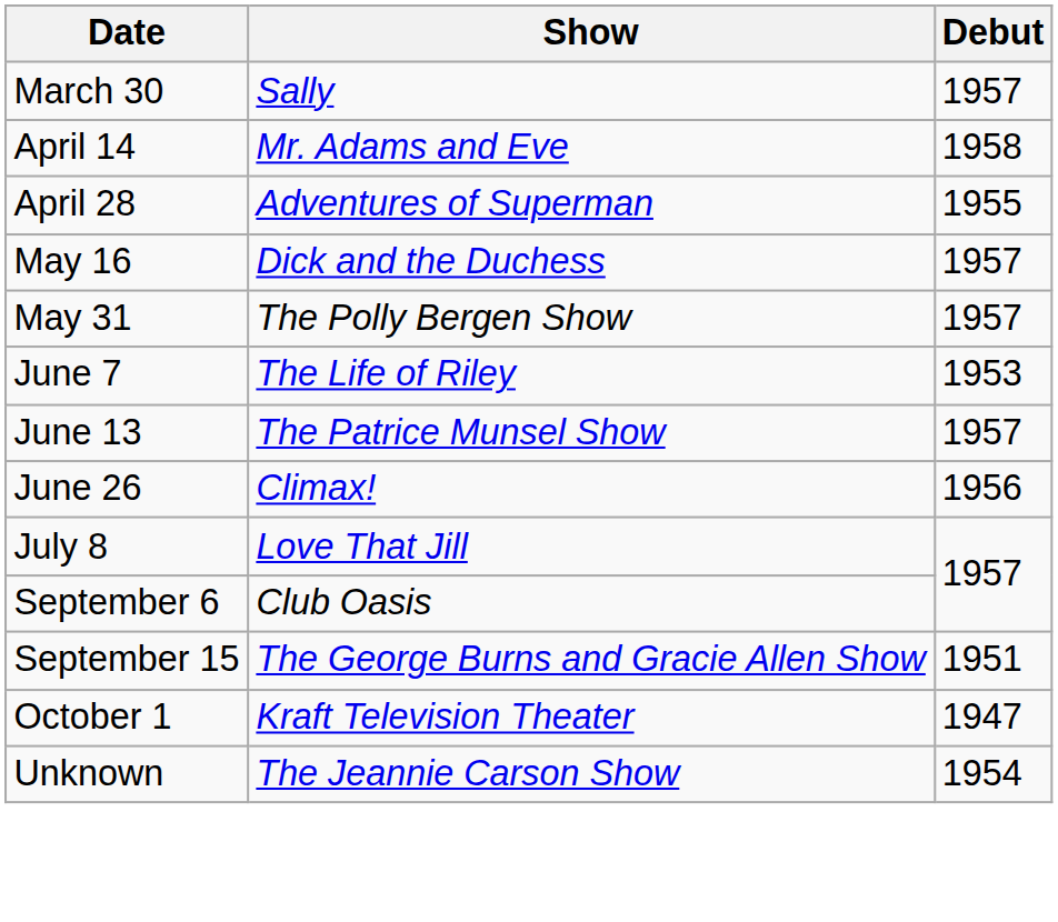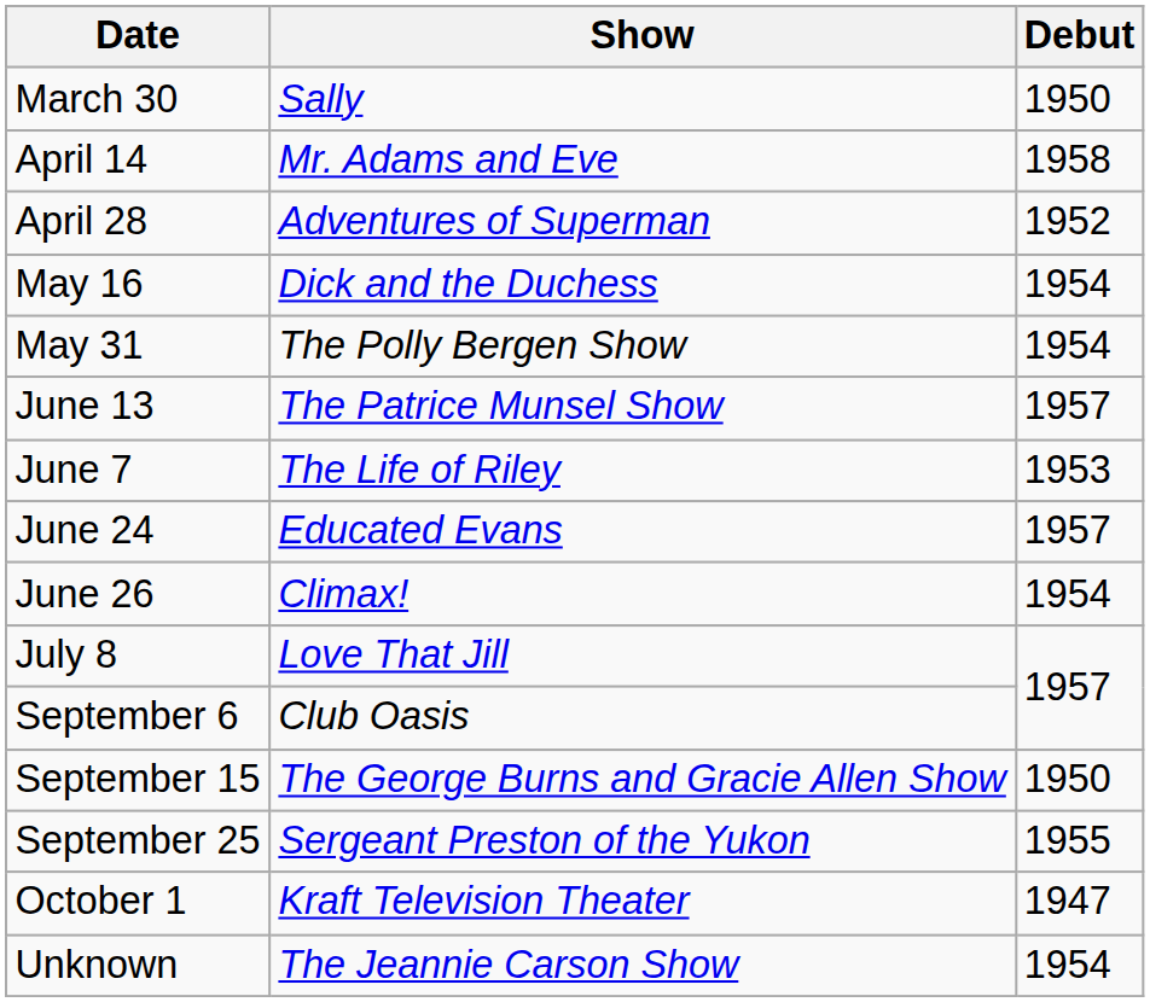 <table class="wikitable">
 <tr>
 <th>Date</th>
 <th>Show</th>
 <th>Debut</th>
 </tr>
 <tr>
 <td>March 30</td>
 <td><em><a href='#'>Sally</a></em></td>
-<td>1957</td>
+<td>1950</td>
 </tr>
 <tr>
 <td>April 14</td>
 <td><em><a href='#'>Mr. Adams and Eve</a></em></td>
 <td>1958</td>
 </tr>
 <tr>
 <td>April 28</td>
 <td><em><a href='#'>Adventures of Superman</a></em></td>
-<td>1955</td>
+<td>1952</td>
 </tr>
 <tr>
 <td>May 16</td>
 <td><em><a href='#'>Dick and the Duchess</a></em></td>
-<td>1957</td>
+<td>1954</td>
 </tr>
 <tr>
 <td>May 31</td>
 <td><em>The Polly Bergen Show</em></td>
+<td>1954</td>
+</tr>
+<tr>
+<td>June 13</td>
+<td><em><a href='#'>The Patrice Munsel Show</a></em></td>
 <td>1957</td>
 </tr>
 <tr>
 <td>June 7</td>
 <td><em><a href='#'>The Life of Riley</a></em></td>
 <td>1953</td>
 </tr>
 <tr>
-<td>June 13</td>
-<td><em><a href='#'>The Patrice Munsel Show</a></em></td>
+<td>June 24</td>
+<td><em><a href='#'>Educated Evans</a></em></td>
 <td>1957</td>
 </tr>
 <tr>
 <td>June 26</td>
 <td><em><a href='#'>Climax!</a></em></td>
-<td>1956</td>
+<td>1954</td>
 </tr>
 <tr>
 <td>July 8</td>
 <td><em><a href='#'>Love That Jill</a></em></td>
 <td rowspan="2">1957</td>
 </tr>
 <tr>
 <td>September 6</td>
 <td><em>Club Oasis</em></td>
 </tr>
 <tr>
 <td>September 15</td>
 <td><em><a href='#'>The George Burns and Gracie Allen Show</a></em></td>
-<td>1951</td>
+<td>1950</td>
+</tr>
+<tr>
+<td>September 25</td>
+<td><em><a href='#'>Sergeant Preston of the Yukon</a></em></td>
+<td>1955</td>
 </tr>
 <tr>
 <td>October 1</td>
 <td><em><a href='#'>Kraft Television Theater</a></em></td>
 <td>1947</td>
 </tr>
 <tr>
 <td>Unknown</td>
 <td><em><a href='#'>The Jeannie Carson Show</a></em></td>
 <td>1954</td>
 </tr>
 </table>
